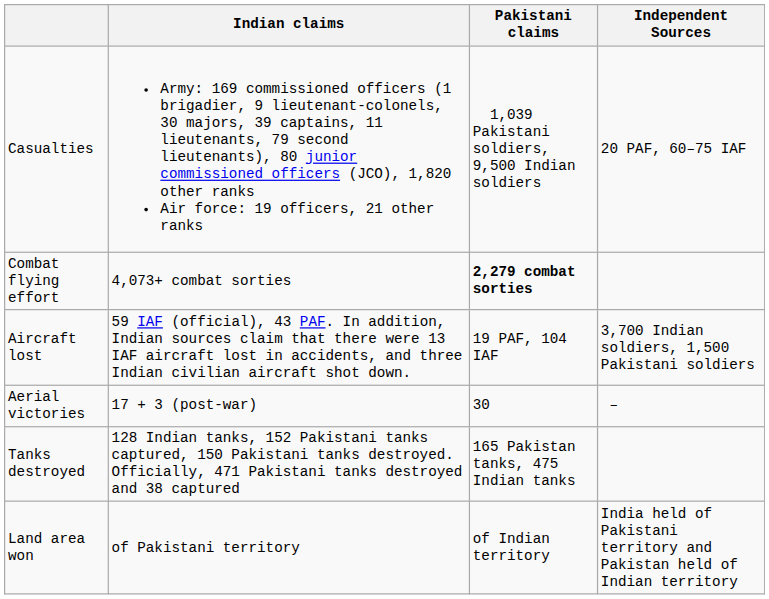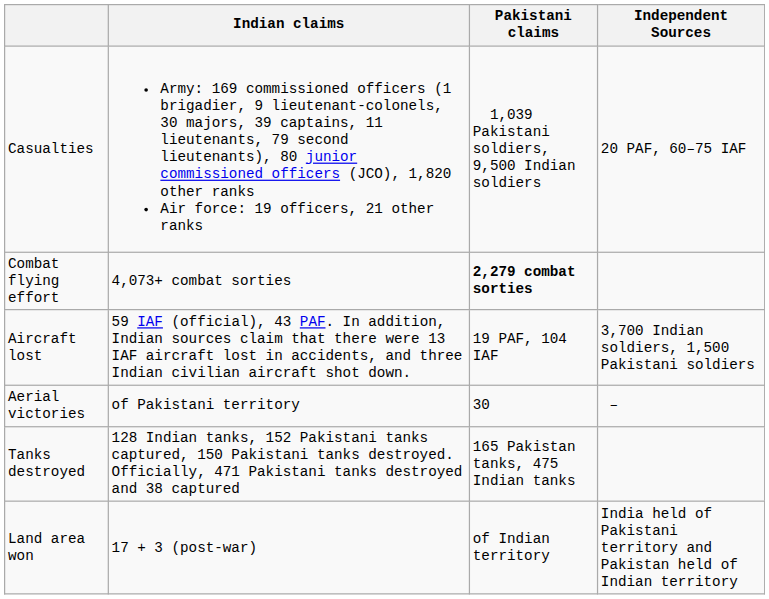 <table class="wikitable" style="font-size: 0.90em; margin-right: 0;">
 <tr>
 <th></th>
 <th>Indian claims</th>
 <th>Pakistani claims</th>
 <th>Independent Sources</th>
 </tr>
 <tr>
 <td>Casualties</td>
 <td> <br><ul><li>Army: 169 commissioned officers (1 brigadier, 9 lieutenant-colonels, 30 majors, 39 captains, 11 lieutenants, 79 second lieutenants), 80 <a href='#'>junior commissioned officers</a> (JCO), 1,820 other ranks</li><li>Air force: 19 officers, 21 other ranks</li></ul></td>
 <td>  1,039 Pakistani soldiers, 9,500 Indian soldiers</td>
 <td>20 PAF, 60–75 IAF</td>
 </tr>
 <tr>
 <td>Combat flying effort</td>
 <td>4,073+ combat sorties</td>
 <td><strong>2,279 combat sorties</strong></td>
 </tr>
 <tr>
 <td>Aircraft lost</td>
 <td>59 <a href='#'>IAF</a> (official), 43 <a href='#'>PAF</a>. In addition, Indian sources claim that there were 13 IAF aircraft lost in accidents, and three Indian civilian aircraft shot down.</td>
 <td>19 PAF, 104 IAF</td>
 <td>3,700 Indian soldiers, 1,500 Pakistani soldiers</td>
 </tr>
 <tr>
 <td>Aerial victories</td>
-<td>17 + 3 (post-war)</td>
+<td> of Pakistani territory </td>
 <td>30</td>
 <td> –</td>
 </tr>
 <tr>
 <td>Tanks destroyed</td>
 <td>128 Indian tanks, 152 Pakistani tanks captured, 150 Pakistani tanks destroyed. Officially, 471 Pakistani tanks destroyed and 38 captured</td>
 <td>165 Pakistan tanks, 475 Indian tanks</td>
 </tr>
 <tr>
 <td>Land area won</td>
-<td> of Pakistani territory </td>
+<td>17 + 3 (post-war)</td>
 <td> of Indian territory </td>
 <td>India held  of Pakistani territory and Pakistan held  of Indian territory</td>
 </tr>
 </table>
